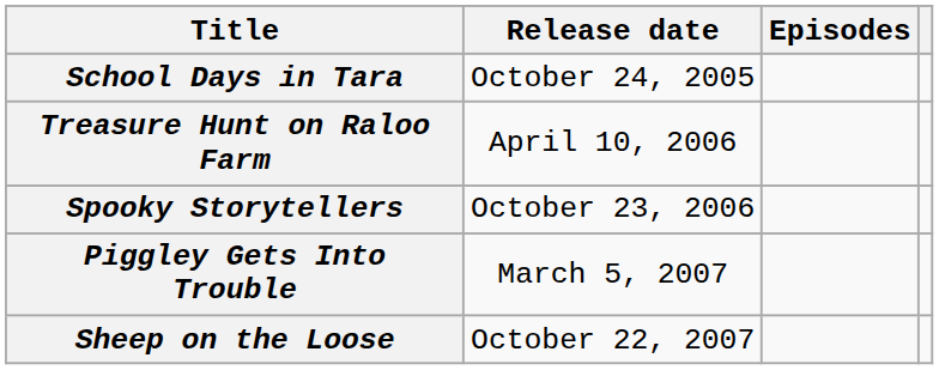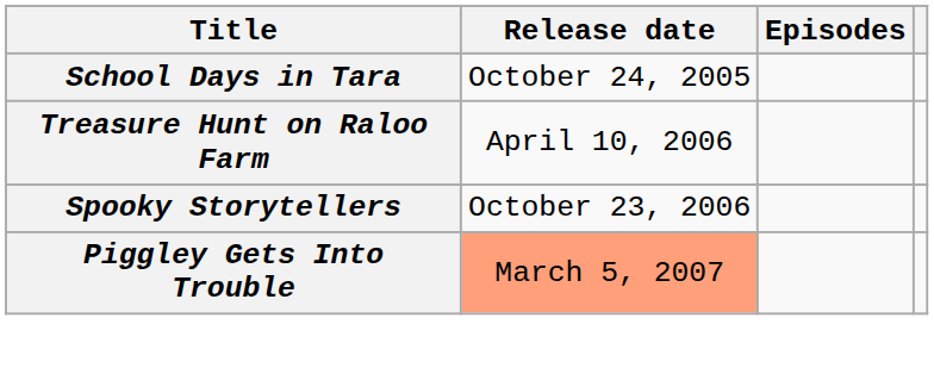 <table class="wikitable plainrowheaders" style="text-align:center;">
 <tr>
 <th scope="col" style="width:15em">Title</th>
 <th scope="col">Release date</th>
 <th scope="col">Episodes</th>
 <th scope="col"></th>
 </tr>
 <tr>
 <th scope="row"><em>School Days in Tara</em></th>
 <td>October 24, 2005</td>
 <td></td>
 <td></td>
 </tr>
 <tr>
 <th scope="row"><em>Treasure Hunt on Raloo Farm</em></th>
 <td>April 10, 2006</td>
 <td></td>
 <td></td>
 </tr>
 <tr>
 <th scope="row"><em>Spooky Storytellers</em></th>
 <td>October 23, 2006</td>
 <td></td>
 <td></td>
 </tr>
 <tr>
 <th scope="row"><em>Piggley Gets Into Trouble</em></th>
-<td>March 5, 2007</td>
-<td></td>
-<td></td>
-</tr>
-<tr>
-<th scope="row"><em>Sheep on the Loose</em></th>
-<td>October 22, 2007</td>
+<td style="background: lightsalmon;">March 5, 2007</td>
 <td></td>
 <td></td>
 </tr>
 </table>
